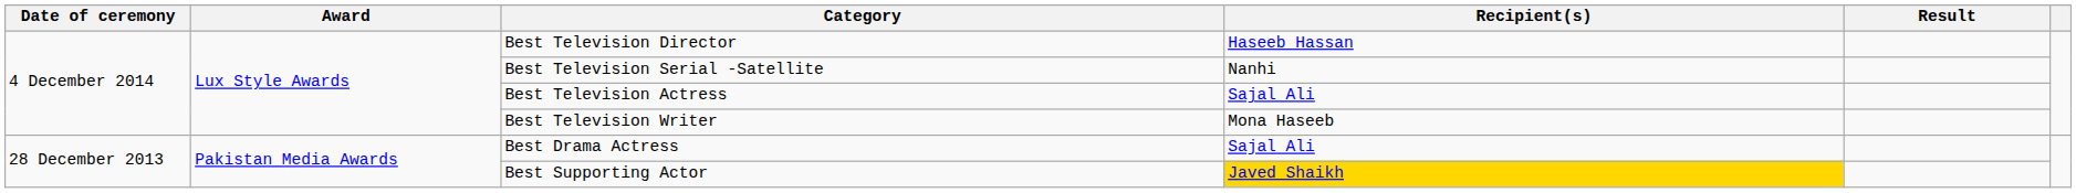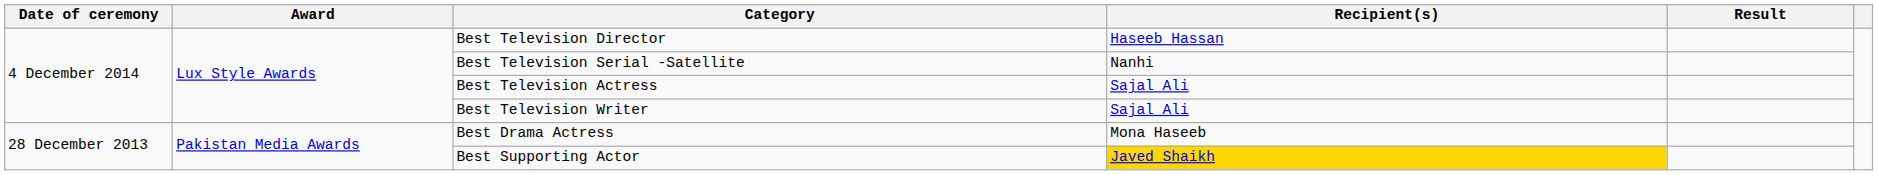 <table class="wikitable" width="100%" style="font-size: 95%;">
 <tr style="background:#ccc; text-align:center;">
 <th scope="col" width="9%">Date of ceremony</th>
 <th scope="col" width="15%">Award</th>
 <th scope="col" width="35%">Category</th>
 <th scope="col" width="30%">Recipient(s)</th>
 <th scope="col" width="10%">Result</th>
 <th></th>
 </tr>
 <tr>
 <td rowspan="4">4 December 2014</td>
 <td rowspan="4"><a href='#'>Lux Style Awards</a></td>
 <td>Best Television Director</td>
 <td><a href='#'>Haseeb Hassan</a></td>
 <td></td>
 <td rowspan="4"></td>
 </tr>
 <tr>
 <td>Best Television Serial -Satellite</td>
 <td>Nanhi</td>
 <td></td>
 </tr>
 <tr>
 <td>Best Television Actress</td>
 <td><a href='#'>Sajal Ali</a></td>
 <td></td>
 </tr>
 <tr>
 <td>Best Television Writer</td>
-<td>Mona Haseeb</td>
+<td><a href='#'>Sajal Ali</a></td>
 <td></td>
 </tr>
 <tr>
 <td rowspan="2">28 December 2013</td>
 <td rowspan="2"><a href='#'>Pakistan Media Awards</a></td>
 <td>Best Drama Actress</td>
-<td><a href='#'>Sajal Ali</a></td>
+<td>Mona Haseeb</td>
 <td></td>
 <td rowspan="2"></td>
 </tr>
 <tr>
 <td>Best Supporting Actor</td>
 <td style="background: gold;"><a href='#'>Javed Shaikh</a></td>
 <td></td>
 </tr>
 </table>
